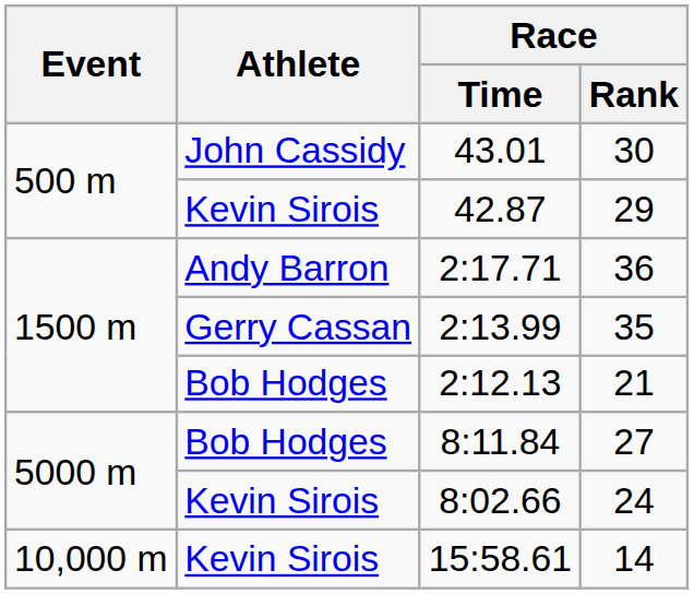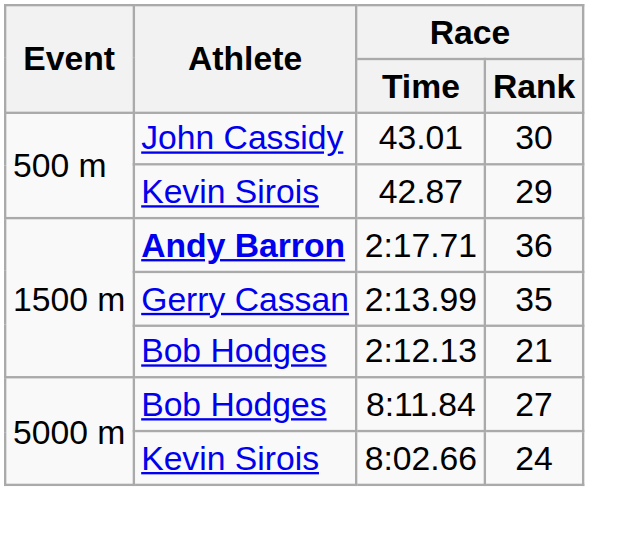 <table class="wikitable" border="1" style="font-size:90%">
 <tr>
 <th rowspan=2>Event</th>
 <th rowspan=2>Athlete</th>
 <th colspan=2>Race</th>
 </tr>
 <tr>
 <th>Time</th>
 <th>Rank</th>
 </tr>
 <tr>
 <td rowspan=2>500 m</td>
 <td><a href='#'>John Cassidy</a></td>
 <td align=center>43.01</td>
 <td align=center>30</td>
 </tr>
 <tr>
 <td><a href='#'>Kevin Sirois</a></td>
 <td align=center>42.87</td>
 <td align=center>29</td>
 </tr>
 <tr>
 <td rowspan=3>1500 m</td>
-<td><a href='#'>Andy Barron</a></td>
+<td><strong><a href='#'>Andy Barron</a></strong></td>
 <td align=center>2:17.71</td>
 <td align=center>36</td>
 </tr>
 <tr>
 <td><a href='#'>Gerry Cassan</a></td>
 <td align=center>2:13.99</td>
 <td align=center>35</td>
 </tr>
 <tr>
 <td><a href='#'>Bob Hodges</a></td>
 <td align=center>2:12.13</td>
 <td align=center>21</td>
 </tr>
 <tr>
 <td rowspan=2>5000 m</td>
 <td><a href='#'>Bob Hodges</a></td>
 <td align=center>8:11.84</td>
 <td align=center>27</td>
 </tr>
 <tr>
 <td><a href='#'>Kevin Sirois</a></td>
 <td align=center>8:02.66</td>
 <td align=center>24</td>
 </tr>
-<tr>
-<td>10,000 m</td>
-<td><a href='#'>Kevin Sirois</a></td>
-<td align=center>15:58.61</td>
-<td align=center>14</td>
-</tr>
 </table>
